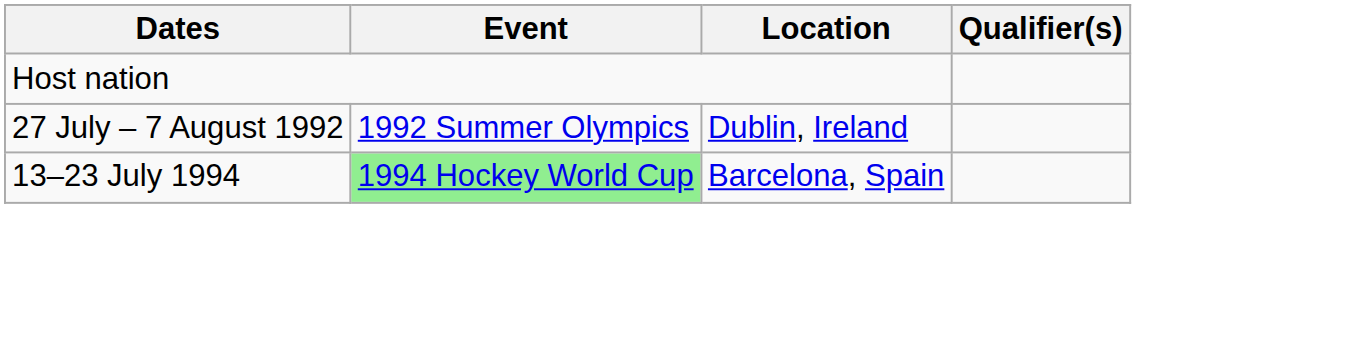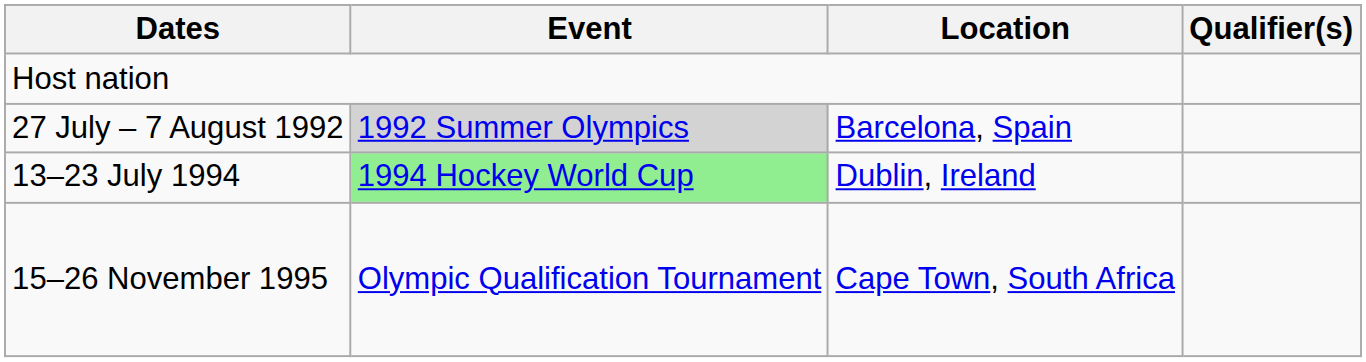 <table class=wikitable>
 <tr>
 <th>Dates</th>
 <th>Event</th>
 <th>Location</th>
 <th>Qualifier(s)</th>
 </tr>
 <tr>
 <td colspan=3>Host nation</td>
 <td></td>
 </tr>
 <tr>
 <td>27 July – 7 August 1992</td>
-<td><a href='#'>1992 Summer Olympics</a></td>
-<td> <a href='#'>Dublin</a>, <a href='#'>Ireland</a></td>
+<td style="background: lightgrey;"><a href='#'>1992 Summer Olympics</a></td>
+<td> <a href='#'>Barcelona</a>, <a href='#'>Spain</a></td>
 <td></td>
 </tr>
 <tr>
 <td>13–23 July 1994</td>
 <td style="background: lightgreen;"><a href='#'>1994 Hockey World Cup</a></td>
-<td> <a href='#'>Barcelona</a>, <a href='#'>Spain</a></td>
+<td> <a href='#'>Dublin</a>, <a href='#'>Ireland</a></td>
 <td></td>
 </tr>
+<tr>
+<td>15–26 November 1995</td>
+<td><a href='#'>Olympic Qualification Tournament</a></td>
+<td> <a href='#'>Cape Town</a>, <a href='#'>South Africa</a></td>
+<td><br><br><br><br></td>
+</tr>
 </table>
